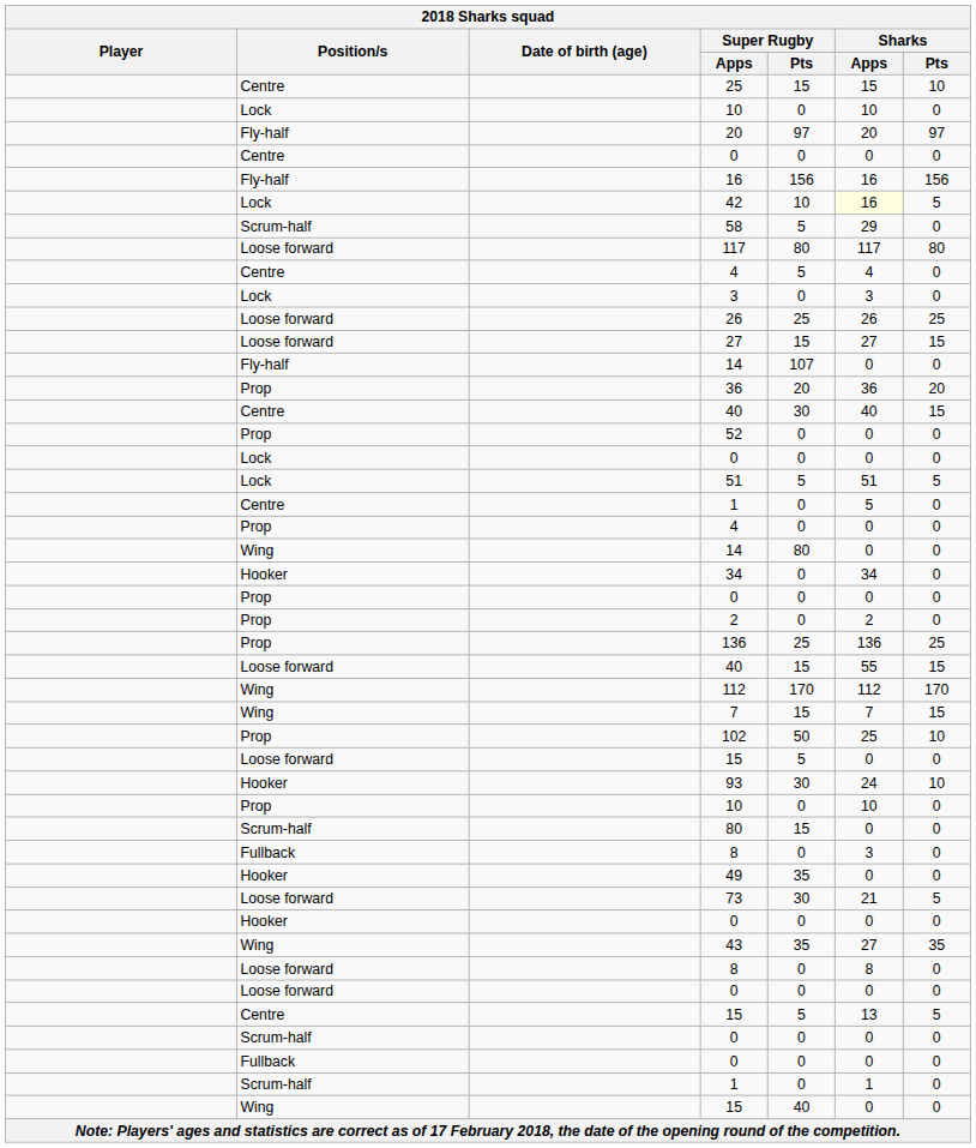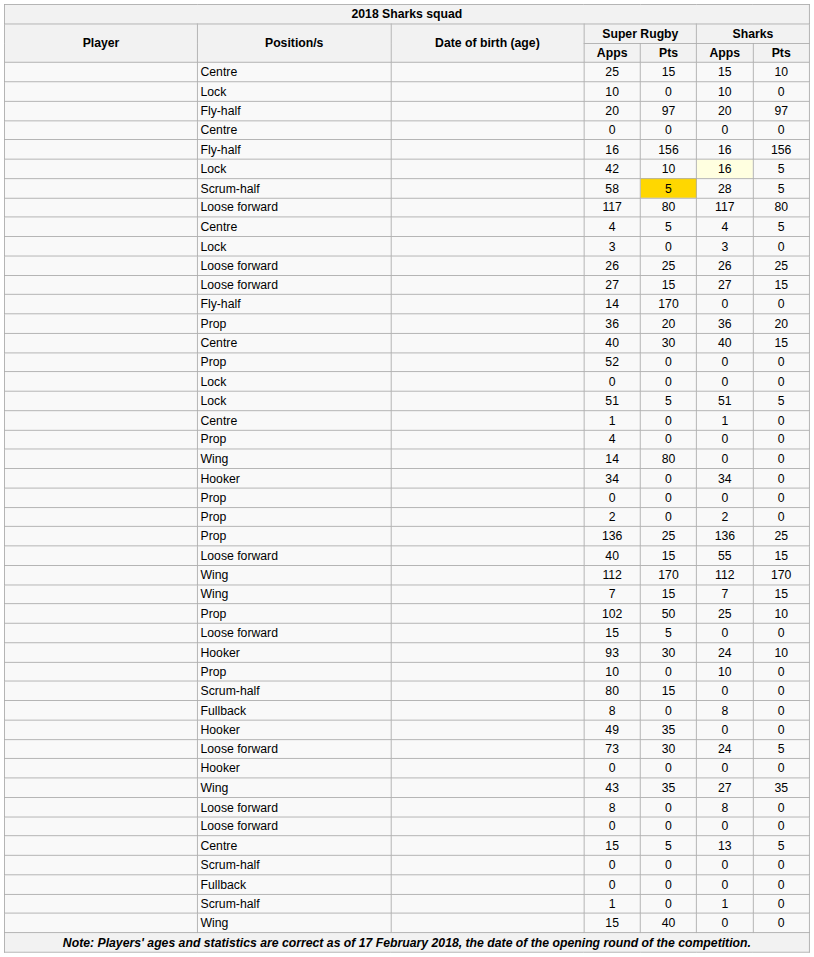 <table class="wikitable sortable" style="text-align:left; font-size:90%; width:75%">
 <tr>
 <th colspan=100%>2018 Sharks squad</th>
 </tr>
 <tr>
 <th style="width:24%;" rowspan=2>Player</th>
 <th style="width:24%;" rowspan=2>Position/s</th>
 <th style="width:24%;" rowspan=2>Date of birth (age)</th>
 <th colspan=2>Super Rugby</th>
 <th colspan=2>Sharks</th>
 </tr>
 <tr>
 <th style="width:7%;">Apps</th>
 <th style="width:7%;">Pts</th>
 <th style="width:7%;">Apps</th>
 <th style="width:7%;">Pts<br></th>
 </tr>
 <tr>
 <td> </td>
 <td>Centre</td>
 <td></td>
 <td style="text-align:center;">25</td>
 <td style="text-align:center;">15</td>
 <td style="text-align:center;">15</td>
 <td style="text-align:center;">10</td>
 </tr>
 <tr>
 <td> </td>
 <td>Lock</td>
 <td></td>
 <td style="text-align:center;">10</td>
 <td style="text-align:center;">0</td>
 <td style="text-align:center;">10</td>
 <td style="text-align:center;">0</td>
 </tr>
 <tr>
 <td> </td>
 <td>Fly-half</td>
 <td></td>
 <td style="text-align:center;">20</td>
 <td style="text-align:center;">97</td>
 <td style="text-align:center;">20</td>
 <td style="text-align:center;">97</td>
 </tr>
 <tr>
 <td> </td>
 <td>Centre</td>
 <td></td>
 <td style="text-align:center;">0</td>
 <td style="text-align:center;">0</td>
 <td style="text-align:center;">0</td>
 <td style="text-align:center;">0</td>
 </tr>
 <tr>
 <td> </td>
 <td>Fly-half</td>
 <td></td>
 <td style="text-align:center;">16</td>
 <td style="text-align:center;">156</td>
 <td style="text-align:center;">16</td>
 <td style="text-align:center;">156</td>
 </tr>
 <tr>
 <td> </td>
 <td>Lock</td>
 <td></td>
 <td style="text-align:center;">42</td>
 <td style="text-align:center;">10</td>
 <td style="background: lightyellow; text-align:center;">16</td>
 <td style="text-align:center;">5</td>
 </tr>
 <tr>
 <td> </td>
 <td>Scrum-half</td>
 <td></td>
 <td style="text-align:center;">58</td>
+<td style="background: gold; text-align:center;">5</td>
+<td style="text-align:center;">28</td>
 <td style="text-align:center;">5</td>
-<td style="text-align:center;">29</td>
-<td style="text-align:center;">0</td>
 </tr>
 <tr>
 <td> </td>
 <td>Loose forward</td>
 <td></td>
 <td style="text-align:center;">117</td>
 <td style="text-align:center;">80</td>
 <td style="text-align:center;">117</td>
 <td style="text-align:center;">80</td>
 </tr>
 <tr>
 <td> </td>
 <td>Centre</td>
 <td></td>
 <td style="text-align:center;">4</td>
 <td style="text-align:center;">5</td>
 <td style="text-align:center;">4</td>
-<td style="text-align:center;">0</td>
+<td style="text-align:center;">5</td>
 </tr>
 <tr>
 <td> </td>
 <td>Lock</td>
 <td></td>
 <td style="text-align:center;">3</td>
 <td style="text-align:center;">0</td>
 <td style="text-align:center;">3</td>
 <td style="text-align:center;">0</td>
 </tr>
 <tr>
 <td> </td>
 <td>Loose forward</td>
 <td></td>
 <td style="text-align:center;">26</td>
 <td style="text-align:center;">25</td>
 <td style="text-align:center;">26</td>
 <td style="text-align:center;">25</td>
 </tr>
 <tr>
 <td> </td>
 <td>Loose forward</td>
 <td></td>
 <td style="text-align:center;">27</td>
 <td style="text-align:center;">15</td>
 <td style="text-align:center;">27</td>
 <td style="text-align:center;">15</td>
 </tr>
 <tr>
 <td> </td>
 <td>Fly-half</td>
 <td></td>
 <td style="text-align:center;">14</td>
-<td style="text-align:center;">107</td>
+<td style="text-align:center;">170</td>
 <td style="text-align:center;">0</td>
 <td style="text-align:center;">0</td>
 </tr>
 <tr>
 <td> </td>
 <td>Prop</td>
 <td></td>
 <td style="text-align:center;">36</td>
 <td style="text-align:center;">20</td>
 <td style="text-align:center;">36</td>
 <td style="text-align:center;">20</td>
 </tr>
 <tr>
 <td> </td>
 <td>Centre</td>
 <td></td>
 <td style="text-align:center;">40</td>
 <td style="text-align:center;">30</td>
 <td style="text-align:center;">40</td>
 <td style="text-align:center;">15</td>
 </tr>
 <tr>
 <td> </td>
 <td>Prop</td>
 <td></td>
 <td style="text-align:center;">52</td>
 <td style="text-align:center;">0</td>
 <td style="text-align:center;">0</td>
 <td style="text-align:center;">0</td>
 </tr>
 <tr>
 <td> </td>
 <td>Lock</td>
 <td></td>
 <td style="text-align:center;">0</td>
 <td style="text-align:center;">0</td>
 <td style="text-align:center;">0</td>
 <td style="text-align:center;">0</td>
 </tr>
 <tr>
 <td> </td>
 <td>Lock</td>
 <td></td>
 <td style="text-align:center;">51</td>
 <td style="text-align:center;">5</td>
 <td style="text-align:center;">51</td>
 <td style="text-align:center;">5</td>
 </tr>
 <tr>
 <td> </td>
 <td>Centre</td>
 <td></td>
 <td style="text-align:center;">1</td>
 <td style="text-align:center;">0</td>
-<td style="text-align:center;">5</td>
+<td style="text-align:center;">1</td>
 <td style="text-align:center;">0</td>
 </tr>
 <tr>
 <td> </td>
 <td>Prop</td>
 <td></td>
 <td style="text-align:center;">4</td>
 <td style="text-align:center;">0</td>
 <td style="text-align:center;">0</td>
 <td style="text-align:center;">0</td>
 </tr>
 <tr>
 <td> </td>
 <td>Wing</td>
 <td></td>
 <td style="text-align:center;">14</td>
 <td style="text-align:center;">80</td>
 <td style="text-align:center;">0</td>
 <td style="text-align:center;">0</td>
 </tr>
 <tr>
 <td> </td>
 <td>Hooker</td>
 <td></td>
 <td style="text-align:center;">34</td>
 <td style="text-align:center;">0</td>
 <td style="text-align:center;">34</td>
 <td style="text-align:center;">0</td>
 </tr>
 <tr>
 <td> </td>
 <td>Prop</td>
 <td></td>
 <td style="text-align:center;">0</td>
 <td style="text-align:center;">0</td>
 <td style="text-align:center;">0</td>
 <td style="text-align:center;">0</td>
 </tr>
 <tr>
 <td> </td>
 <td>Prop</td>
 <td></td>
 <td style="text-align:center;">2</td>
 <td style="text-align:center;">0</td>
 <td style="text-align:center;">2</td>
 <td style="text-align:center;">0</td>
 </tr>
 <tr>
 <td> </td>
 <td>Prop</td>
 <td></td>
 <td style="text-align:center;">136</td>
 <td style="text-align:center;">25</td>
 <td style="text-align:center;">136</td>
 <td style="text-align:center;">25</td>
 </tr>
 <tr>
 <td> </td>
 <td>Loose forward</td>
 <td></td>
 <td style="text-align:center;">40</td>
 <td style="text-align:center;">15</td>
 <td style="text-align:center;">55</td>
 <td style="text-align:center;">15</td>
 </tr>
 <tr>
 <td> </td>
 <td>Wing</td>
 <td></td>
 <td style="text-align:center;">112</td>
 <td style="text-align:center;">170</td>
 <td style="text-align:center;">112</td>
 <td style="text-align:center;">170</td>
 </tr>
 <tr>
 <td> </td>
 <td>Wing</td>
 <td></td>
 <td style="text-align:center;">7</td>
 <td style="text-align:center;">15</td>
 <td style="text-align:center;">7</td>
 <td style="text-align:center;">15</td>
 </tr>
 <tr>
 <td> </td>
 <td>Prop</td>
 <td></td>
 <td style="text-align:center;">102</td>
 <td style="text-align:center;">50</td>
 <td style="text-align:center;">25</td>
 <td style="text-align:center;">10</td>
 </tr>
 <tr>
 <td> </td>
 <td>Loose forward</td>
 <td></td>
 <td style="text-align:center;">15</td>
 <td style="text-align:center;">5</td>
 <td style="text-align:center;">0</td>
 <td style="text-align:center;">0</td>
 </tr>
 <tr>
 <td> </td>
 <td>Hooker</td>
 <td></td>
 <td style="text-align:center;">93</td>
 <td style="text-align:center;">30</td>
 <td style="text-align:center;">24</td>
 <td style="text-align:center;">10</td>
 </tr>
 <tr>
 <td> </td>
 <td>Prop</td>
 <td></td>
 <td style="text-align:center;">10</td>
 <td style="text-align:center;">0</td>
 <td style="text-align:center;">10</td>
 <td style="text-align:center;">0</td>
 </tr>
 <tr>
 <td> </td>
 <td>Scrum-half</td>
 <td></td>
 <td style="text-align:center;">80</td>
 <td style="text-align:center;">15</td>
 <td style="text-align:center;">0</td>
 <td style="text-align:center;">0</td>
 </tr>
 <tr>
 <td> </td>
 <td>Fullback</td>
 <td></td>
 <td style="text-align:center;">8</td>
 <td style="text-align:center;">0</td>
-<td style="text-align:center;">3</td>
+<td style="text-align:center;">8</td>
 <td style="text-align:center;">0</td>
 </tr>
 <tr>
 <td> </td>
 <td>Hooker</td>
 <td></td>
 <td style="text-align:center;">49</td>
 <td style="text-align:center;">35</td>
 <td style="text-align:center;">0</td>
 <td style="text-align:center;">0</td>
 </tr>
 <tr>
 <td> </td>
 <td>Loose forward</td>
 <td></td>
 <td style="text-align:center;">73</td>
 <td style="text-align:center;">30</td>
-<td style="text-align:center;">21</td>
+<td style="text-align:center;">24</td>
 <td style="text-align:center;">5</td>
 </tr>
 <tr>
 <td> </td>
 <td>Hooker</td>
 <td></td>
 <td style="text-align:center;">0</td>
 <td style="text-align:center;">0</td>
 <td style="text-align:center;">0</td>
 <td style="text-align:center;">0</td>
 </tr>
 <tr>
 <td> </td>
 <td>Wing</td>
 <td></td>
 <td style="text-align:center;">43</td>
 <td style="text-align:center;">35</td>
 <td style="text-align:center;">27</td>
 <td style="text-align:center;">35</td>
 </tr>
 <tr>
 <td> </td>
 <td>Loose forward</td>
 <td></td>
 <td style="text-align:center;">8</td>
 <td style="text-align:center;">0</td>
 <td style="text-align:center;">8</td>
 <td style="text-align:center;">0</td>
 </tr>
 <tr>
 <td> </td>
 <td>Loose forward</td>
 <td></td>
 <td style="text-align:center;">0</td>
 <td style="text-align:center;">0</td>
 <td style="text-align:center;">0</td>
 <td style="text-align:center;">0</td>
 </tr>
 <tr>
 <td> </td>
 <td>Centre</td>
 <td></td>
 <td style="text-align:center;">15</td>
 <td style="text-align:center;">5</td>
 <td style="text-align:center;">13</td>
 <td style="text-align:center;">5</td>
 </tr>
 <tr>
 <td> </td>
 <td>Scrum-half</td>
 <td></td>
 <td style="text-align:center;">0</td>
 <td style="text-align:center;">0</td>
 <td style="text-align:center;">0</td>
 <td style="text-align:center;">0</td>
 </tr>
 <tr>
 <td> </td>
 <td>Fullback</td>
 <td></td>
 <td style="text-align:center;">0</td>
 <td style="text-align:center;">0</td>
 <td style="text-align:center;">0</td>
 <td style="text-align:center;">0</td>
 </tr>
 <tr>
 <td> </td>
 <td>Scrum-half</td>
 <td></td>
 <td style="text-align:center;">1</td>
 <td style="text-align:center;">0</td>
 <td style="text-align:center;">1</td>
 <td style="text-align:center;">0</td>
 </tr>
 <tr>
 <td> </td>
 <td>Wing</td>
 <td></td>
 <td style="text-align:center;">15</td>
 <td style="text-align:center;">40</td>
 <td style="text-align:center;">0</td>
 <td style="text-align:center;">0</td>
 </tr>
 <tr>
 <th colspan="100%" style="text-align:center;"><em>Note: Players' ages and statistics are correct as of 17 February 2018, the date of the opening round of the competition.</em></th>
 </tr>
 </table>
